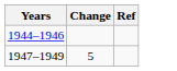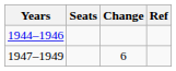 <table class="wikitable" style="font-size:95%;text-align:center;">
 <tr>
 <th>Years</th>
+<th>Seats</th>
 <th>Change</th>
 <th>Ref</th>
 </tr>
 <tr>
 <td><a href='#'>1944–1946</a></td>
 <td></td>
 <td></td>
+<td></td>
 </tr>
 <tr>
 <td>1947–1949</td>
-<td> 5</td>
+<td></td>
+<td> 6</td>
 <td></td>
 </tr>
 </table>
